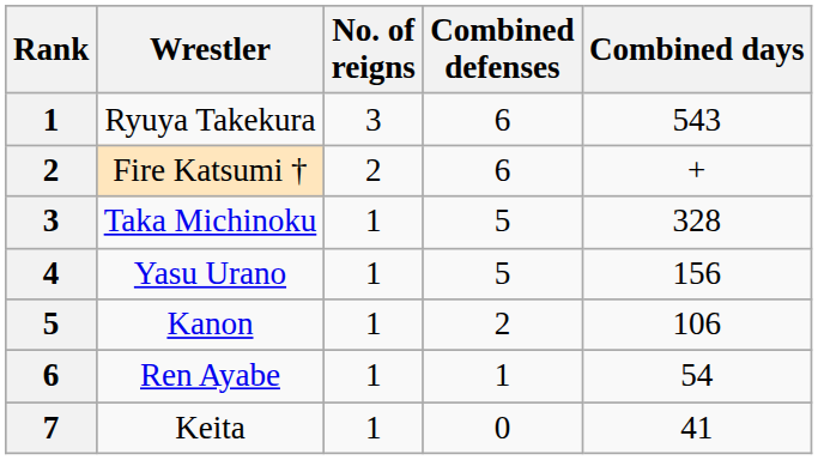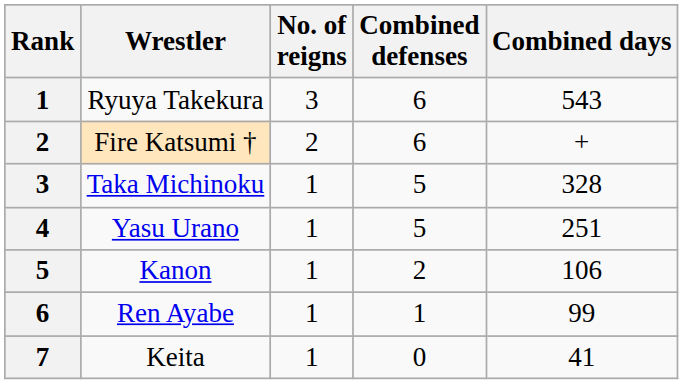 <table class="wikitable sortable" style="text-align: center">
 <tr>
 <th>Rank</th>
 <th>Wrestler</th>
 <th>No. of<br>reigns</th>
 <th>Combined<br>defenses</th>
 <th>Combined days</th>
 </tr>
 <tr>
 <th>1</th>
 <td>Ryuya Takekura</td>
 <td>3</td>
 <td>6</td>
 <td>543</td>
 </tr>
 <tr>
 <th>2</th>
 <td style="background-color:#FFE6BD">Fire Katsumi †</td>
 <td>2</td>
 <td>6</td>
 <td>+</td>
 </tr>
 <tr>
 <th>3</th>
 <td><a href='#'>Taka Michinoku</a></td>
 <td>1</td>
 <td>5</td>
 <td>328</td>
 </tr>
 <tr>
 <th>4</th>
 <td><a href='#'>Yasu Urano</a></td>
 <td>1</td>
 <td>5</td>
-<td>156</td>
+<td>251</td>
 </tr>
 <tr>
 <th>5</th>
 <td><a href='#'>Kanon</a></td>
 <td>1</td>
 <td>2</td>
 <td>106</td>
 </tr>
 <tr>
 <th>6</th>
 <td><a href='#'>Ren Ayabe</a></td>
 <td>1</td>
 <td>1</td>
-<td>54</td>
+<td>99</td>
 </tr>
 <tr>
 <th>7</th>
 <td>Keita</td>
 <td>1</td>
 <td>0</td>
 <td>41</td>
 </tr>
 </table>
